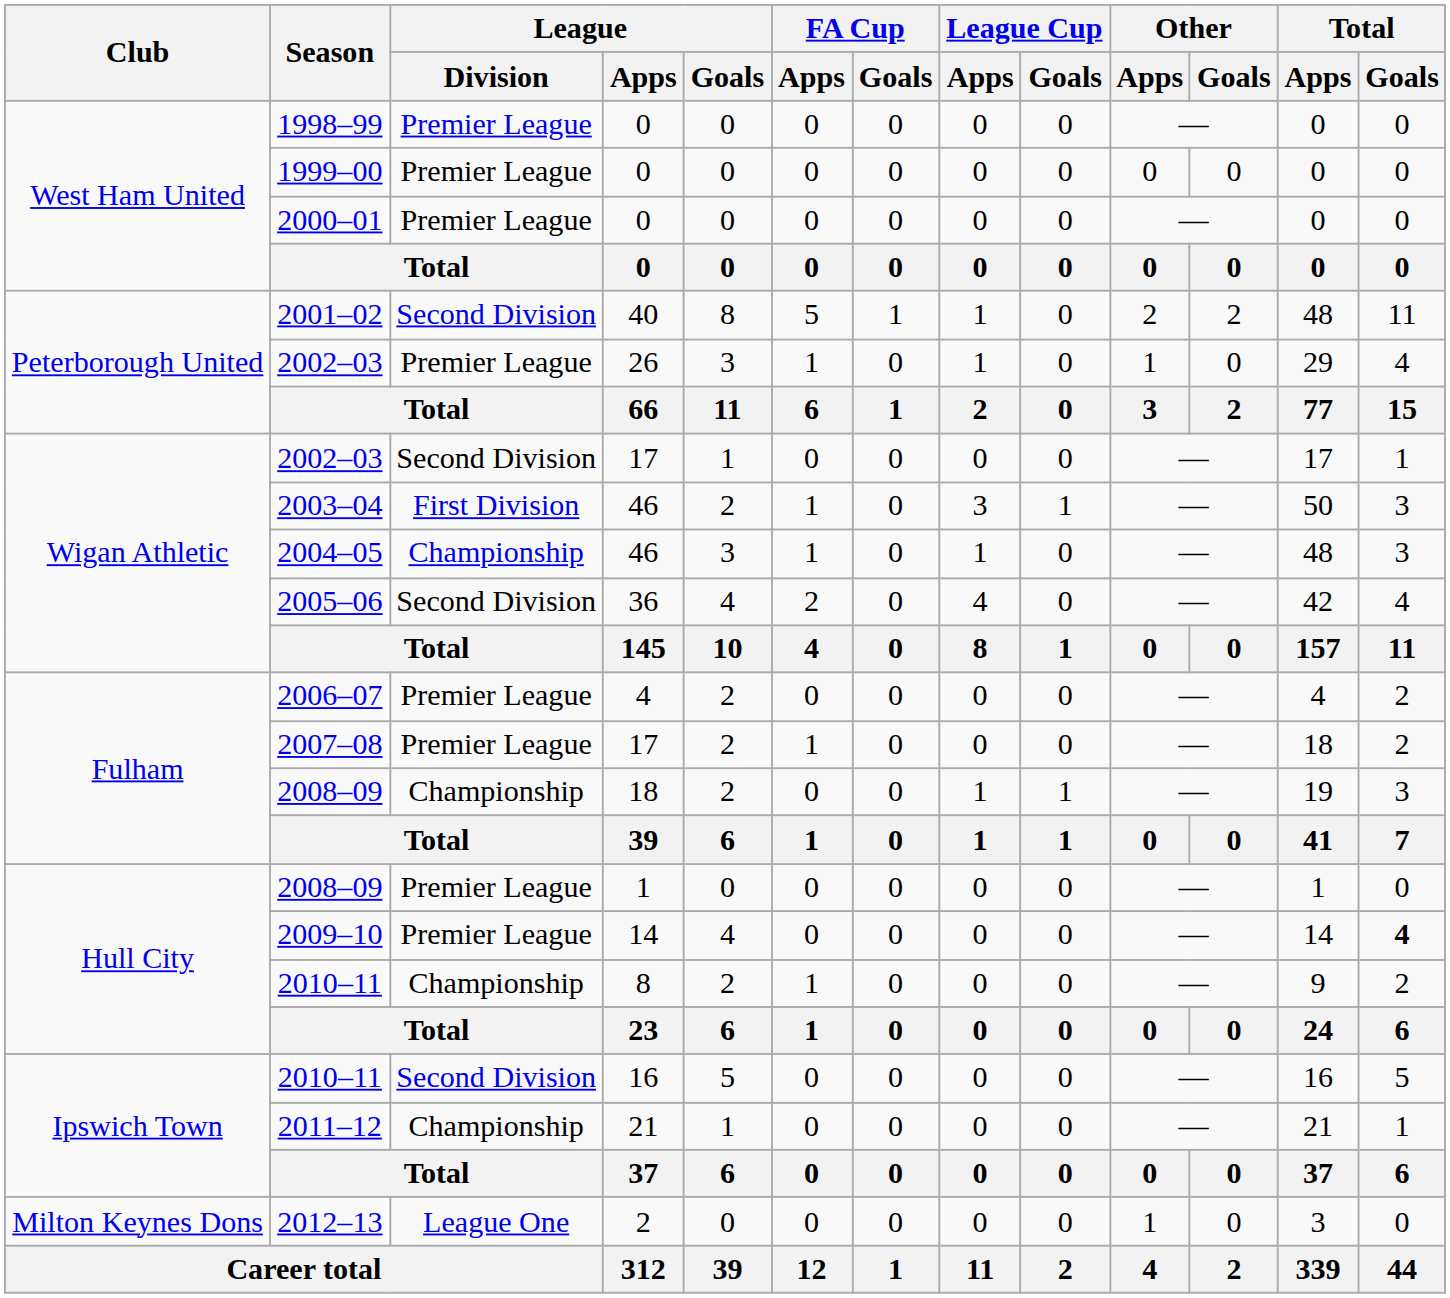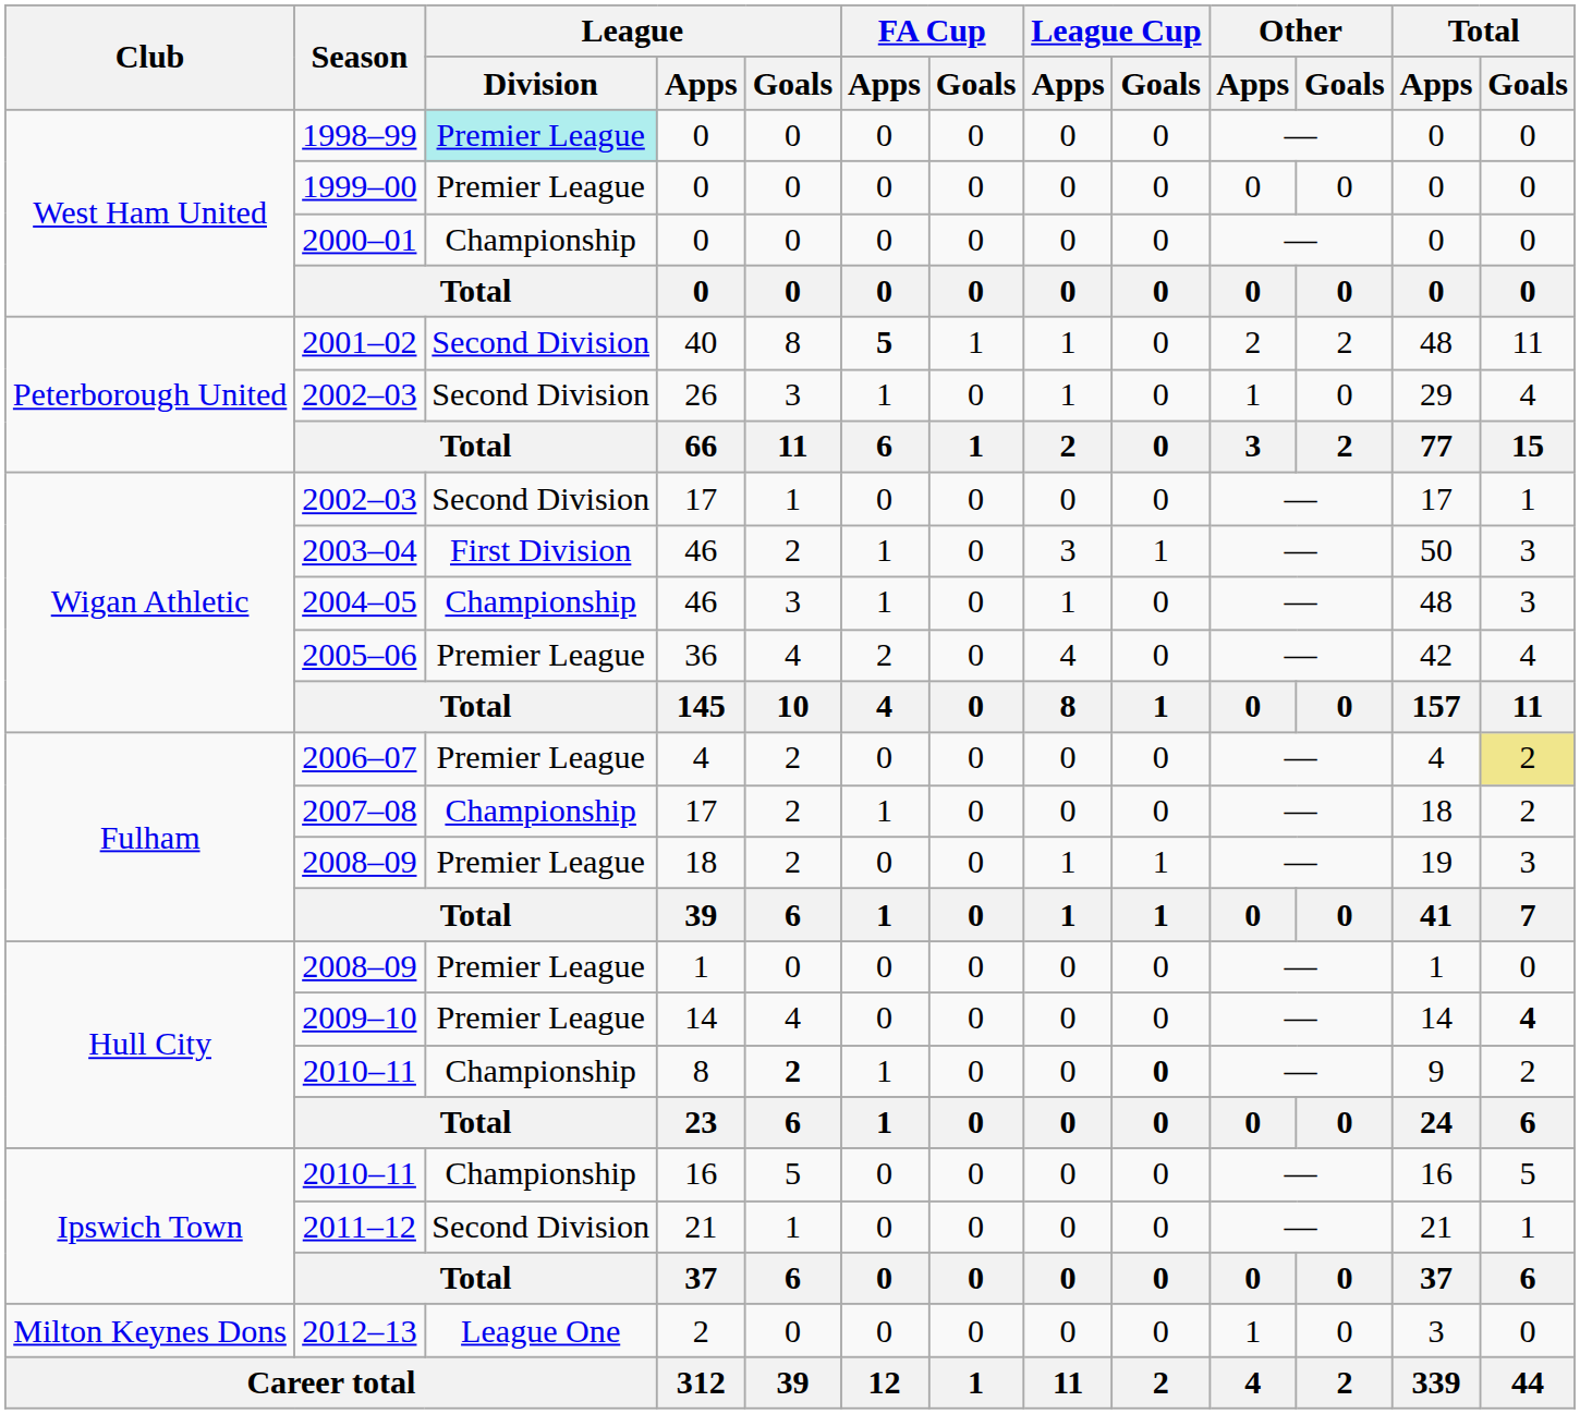 <table class="wikitable" style="text-align:center">
 <tr>
 <th rowspan="2">Club</th>
 <th rowspan="2">Season</th>
 <th colspan="3">League</th>
 <th colspan="2"><a href='#'>FA Cup</a></th>
 <th colspan="2"><a href='#'>League Cup</a></th>
 <th colspan="2">Other</th>
 <th colspan="2">Total</th>
 </tr>
 <tr>
 <th>Division</th>
 <th>Apps</th>
 <th>Goals</th>
 <th>Apps</th>
 <th>Goals</th>
 <th>Apps</th>
 <th>Goals</th>
 <th>Apps</th>
 <th>Goals</th>
 <th>Apps</th>
 <th>Goals</th>
 </tr>
 <tr>
 <td rowspan="4"><a href='#'>West Ham United</a></td>
 <td><a href='#'>1998–99</a></td>
-<td><a href='#'>Premier League</a></td>
+<td style="background: paleturquoise;"><a href='#'>Premier League</a></td>
 <td>0</td>
 <td>0</td>
 <td>0</td>
 <td>0</td>
 <td>0</td>
 <td>0</td>
 <td colspan="2">—</td>
 <td>0</td>
 <td>0</td>
 </tr>
 <tr>
 <td><a href='#'>1999–00</a></td>
 <td>Premier League</td>
 <td>0</td>
 <td>0</td>
 <td>0</td>
 <td>0</td>
 <td>0</td>
 <td>0</td>
 <td>0</td>
 <td>0</td>
 <td>0</td>
 <td>0</td>
 </tr>
 <tr>
 <td><a href='#'>2000–01</a></td>
-<td>Premier League</td>
+<td>Championship</td>
 <td>0</td>
 <td>0</td>
 <td>0</td>
 <td>0</td>
 <td>0</td>
 <td>0</td>
 <td colspan="2">—</td>
 <td>0</td>
 <td>0</td>
 </tr>
 <tr>
 <th colspan="2">Total</th>
 <th>0</th>
 <th>0</th>
 <th>0</th>
 <th>0</th>
 <th>0</th>
 <th>0</th>
 <th>0</th>
 <th>0</th>
 <th>0</th>
 <th>0</th>
 </tr>
 <tr>
 <td rowspan="3"><a href='#'>Peterborough United</a></td>
 <td><a href='#'>2001–02</a></td>
 <td><a href='#'>Second Division</a></td>
 <td>40</td>
 <td>8</td>
-<td>5</td>
+<td><strong>5</strong></td>
 <td>1</td>
 <td>1</td>
 <td>0</td>
 <td>2</td>
 <td>2</td>
 <td>48</td>
 <td>11</td>
 </tr>
 <tr>
 <td><a href='#'>2002–03</a></td>
-<td>Premier League</td>
+<td>Second Division</td>
 <td>26</td>
 <td>3</td>
 <td>1</td>
 <td>0</td>
 <td>1</td>
 <td>0</td>
 <td>1</td>
 <td>0</td>
 <td>29</td>
 <td>4</td>
 </tr>
 <tr>
 <th colspan="2">Total</th>
 <th>66</th>
 <th>11</th>
 <th>6</th>
 <th>1</th>
 <th>2</th>
 <th>0</th>
 <th>3</th>
 <th>2</th>
 <th>77</th>
 <th>15</th>
 </tr>
 <tr>
 <td rowspan="5"><a href='#'>Wigan Athletic</a></td>
 <td><a href='#'>2002–03</a></td>
 <td>Second Division</td>
 <td>17</td>
 <td>1</td>
 <td>0</td>
 <td>0</td>
 <td>0</td>
 <td>0</td>
 <td colspan="2">—</td>
 <td>17</td>
 <td>1</td>
 </tr>
 <tr>
 <td><a href='#'>2003–04</a></td>
 <td><a href='#'>First Division</a></td>
 <td>46</td>
 <td>2</td>
 <td>1</td>
 <td>0</td>
 <td>3</td>
 <td>1</td>
 <td colspan="2">—</td>
 <td>50</td>
 <td>3</td>
 </tr>
 <tr>
 <td><a href='#'>2004–05</a></td>
 <td><a href='#'>Championship</a></td>
 <td>46</td>
 <td>3</td>
 <td>1</td>
 <td>0</td>
 <td>1</td>
 <td>0</td>
 <td colspan="2">—</td>
 <td>48</td>
 <td>3</td>
 </tr>
 <tr>
 <td><a href='#'>2005–06</a></td>
-<td>Second Division</td>
+<td>Premier League</td>
 <td>36</td>
 <td>4</td>
 <td>2</td>
 <td>0</td>
 <td>4</td>
 <td>0</td>
 <td colspan="2">—</td>
 <td>42</td>
 <td>4</td>
 </tr>
 <tr>
 <th colspan="2">Total</th>
 <th>145</th>
 <th>10</th>
 <th>4</th>
 <th>0</th>
 <th>8</th>
 <th>1</th>
 <th>0</th>
 <th>0</th>
 <th>157</th>
 <th>11</th>
 </tr>
 <tr>
 <td rowspan="4"><a href='#'>Fulham</a></td>
 <td><a href='#'>2006–07</a></td>
 <td>Premier League</td>
 <td>4</td>
 <td>2</td>
 <td>0</td>
 <td>0</td>
 <td>0</td>
 <td>0</td>
 <td colspan="2">—</td>
 <td>4</td>
-<td>2</td>
+<td style="background: khaki;">2</td>
 </tr>
 <tr>
 <td><a href='#'>2007–08</a></td>
-<td>Premier League</td>
+<td><a href='#'>Championship</a></td>
 <td>17</td>
 <td>2</td>
 <td>1</td>
 <td>0</td>
 <td>0</td>
 <td>0</td>
 <td colspan="2">—</td>
 <td>18</td>
 <td>2</td>
 </tr>
 <tr>
 <td><a href='#'>2008–09</a></td>
-<td>Championship</td>
+<td>Premier League</td>
 <td>18</td>
 <td>2</td>
 <td>0</td>
 <td>0</td>
 <td>1</td>
 <td>1</td>
 <td colspan="2">—</td>
 <td>19</td>
 <td>3</td>
 </tr>
 <tr>
 <th colspan="2">Total</th>
 <th>39</th>
 <th>6</th>
 <th>1</th>
 <th>0</th>
 <th>1</th>
 <th>1</th>
 <th>0</th>
 <th>0</th>
 <th>41</th>
 <th>7</th>
 </tr>
 <tr>
 <td rowspan="4"><a href='#'>Hull City</a></td>
 <td><a href='#'>2008–09</a></td>
 <td>Premier League</td>
 <td>1</td>
 <td>0</td>
 <td>0</td>
 <td>0</td>
 <td>0</td>
 <td>0</td>
 <td colspan="2">—</td>
 <td>1</td>
 <td>0</td>
 </tr>
 <tr>
 <td><a href='#'>2009–10</a></td>
 <td>Premier League</td>
 <td>14</td>
 <td>4</td>
 <td>0</td>
 <td>0</td>
 <td>0</td>
 <td>0</td>
 <td colspan="2">—</td>
 <td>14</td>
 <td><strong>4</strong></td>
 </tr>
 <tr>
 <td><a href='#'>2010–11</a></td>
 <td>Championship</td>
 <td>8</td>
-<td>2</td>
+<td><strong>2</strong></td>
 <td>1</td>
 <td>0</td>
 <td>0</td>
-<td>0</td>
+<td><strong>0</strong></td>
 <td colspan="2">—</td>
 <td>9</td>
 <td>2</td>
 </tr>
 <tr>
 <th colspan="2">Total</th>
 <th>23</th>
 <th>6</th>
 <th>1</th>
 <th>0</th>
 <th>0</th>
 <th>0</th>
 <th>0</th>
 <th>0</th>
 <th>24</th>
 <th>6</th>
 </tr>
 <tr>
 <td rowspan="3"><a href='#'>Ipswich Town</a></td>
 <td><a href='#'>2010–11</a></td>
-<td><a href='#'>Second Division</a></td>
+<td>Championship</td>
 <td>16</td>
 <td>5</td>
 <td>0</td>
 <td>0</td>
 <td>0</td>
 <td>0</td>
 <td colspan="2">—</td>
 <td>16</td>
 <td>5</td>
 </tr>
 <tr>
 <td><a href='#'>2011–12</a></td>
-<td>Championship</td>
+<td>Second Division</td>
 <td>21</td>
 <td>1</td>
 <td>0</td>
 <td>0</td>
 <td>0</td>
 <td>0</td>
 <td colspan="2">—</td>
 <td>21</td>
 <td>1</td>
 </tr>
 <tr>
 <th colspan="2">Total</th>
 <th>37</th>
 <th>6</th>
 <th>0</th>
 <th>0</th>
 <th>0</th>
 <th>0</th>
 <th>0</th>
 <th>0</th>
 <th>37</th>
 <th>6</th>
 </tr>
 <tr>
 <td><a href='#'>Milton Keynes Dons</a></td>
 <td><a href='#'>2012–13</a></td>
 <td><a href='#'>League One</a></td>
 <td>2</td>
 <td>0</td>
 <td>0</td>
 <td>0</td>
 <td>0</td>
 <td>0</td>
 <td>1</td>
 <td>0</td>
 <td>3</td>
 <td>0</td>
 </tr>
 <tr>
 <th colspan="3">Career total</th>
 <th>312</th>
 <th>39</th>
 <th>12</th>
 <th>1</th>
 <th>11</th>
 <th>2</th>
 <th>4</th>
 <th>2</th>
 <th>339</th>
 <th>44</th>
 </tr>
 </table>
